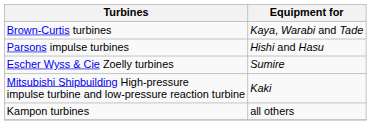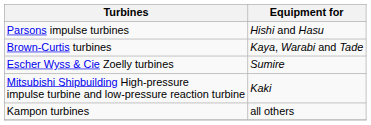 <table class="wikitable">
 <tr>
 <th>Turbines</th>
 <th>Equipment for</th>
 </tr>
 <tr>
+<td><a href='#'>Parsons</a> impulse turbines</td>
+<td><em>Hishi</em> and <em>Hasu</em></td>
+</tr>
+<tr>
 <td><a href='#'>Brown-Curtis</a> turbines</td>
 <td><em>Kaya</em>, <em>Warabi</em> and <em>Tade</em></td>
-</tr>
-<tr>
-<td><a href='#'>Parsons</a> impulse turbines</td>
-<td><em>Hishi</em> and <em>Hasu</em></td>
 </tr>
 <tr>
 <td><a href='#'>Escher Wyss & Cie</a> Zoelly turbines</td>
 <td><em>Sumire</em></td>
 </tr>
 <tr>
 <td><a href='#'>Mitsubishi Shipbuilding</a> High-pressure <br>impulse turbine and low-pressure reaction turbine</td>
 <td><em>Kaki</em></td>
 </tr>
 <tr>
 <td>Kampon turbines</td>
 <td>all others</td>
 </tr>
 <tr>
 </tr>
 </table>
